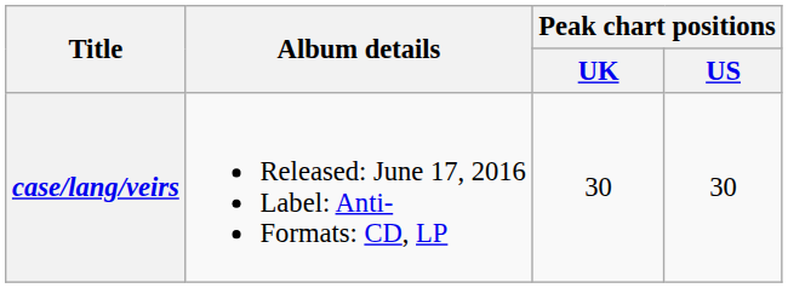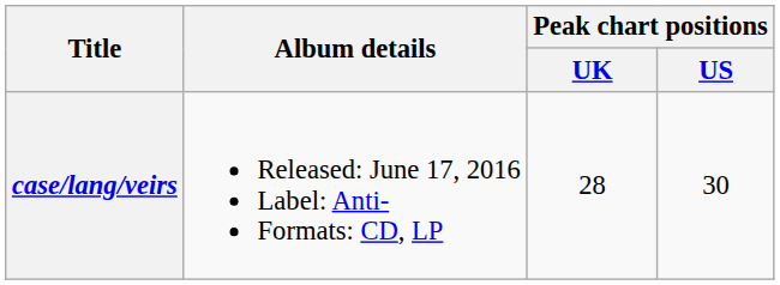 <table class="wikitable plainrowheaders">
 <tr>
 <th rowspan="2">Title</th>
 <th rowspan="2">Album details</th>
 <th colspan="3">Peak chart positions</th>
 </tr>
 <tr>
 <th scope="col"><a href='#'>UK</a><br></th>
 <th scope="col"><a href='#'>US</a><br></th>
 </tr>
 <tr>
 <th scope="row"><em><a href='#'>case/lang/veirs</a></em></th>
 <td><br><ul><li>Released: June 17, 2016</li><li>Label: <a href='#'>Anti-</a></li><li>Formats: <a href='#'>CD</a>, <a href='#'>LP</a></li></ul></td>
-<td align="center">30</td>
+<td align="center">28</td>
 <td align="center">30</td>
 </tr>
 </table>
